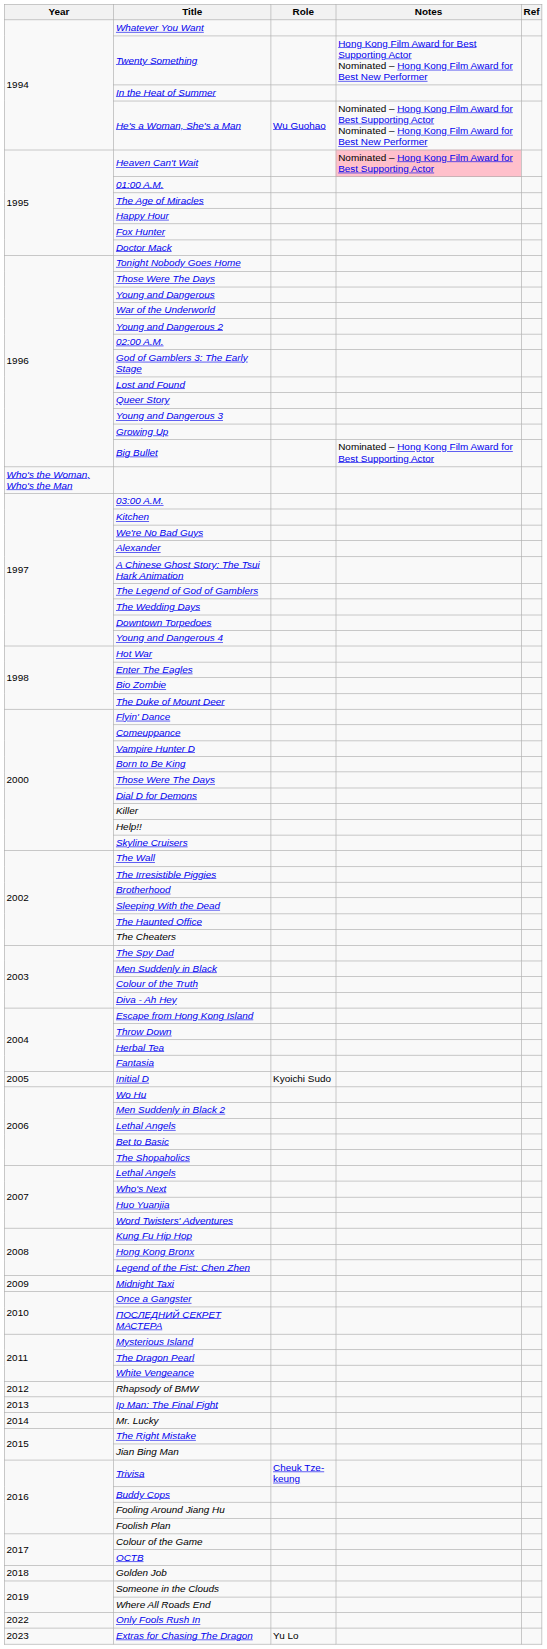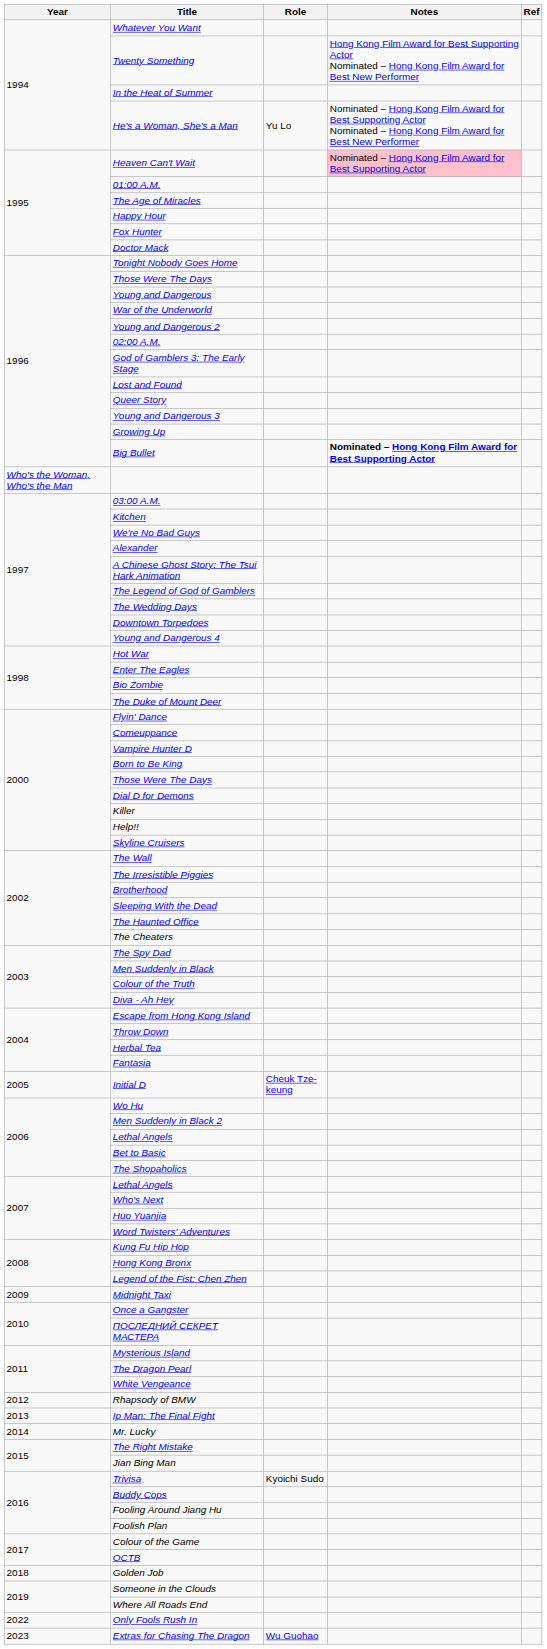 <table class="wikitable sortable">
 <tr>
 <th scope="col">Year</th>
 <th scope="col">Title</th>
 <th>Role</th>
 <th scope="col" class="unsortable">Notes</th>
 <th>Ref</th>
 </tr>
 <tr>
 <td rowspan="4">1994</td>
 <td><em><a href='#'>Whatever You Want</a></em></td>
 <td></td>
 <td></td>
 <td></td>
 </tr>
 <tr>
 <td><em><a href='#'>Twenty Something</a></em></td>
 <td></td>
 <td><a href='#'>Hong Kong Film Award for Best Supporting Actor</a><br>Nominated – <a href='#'>Hong Kong Film Award for Best New Performer</a></td>
 <td></td>
 </tr>
 <tr>
 <td><em><a href='#'>In the Heat of Summer</a></em></td>
 <td></td>
 <td></td>
 <td></td>
 </tr>
 <tr>
 <td><em><a href='#'>He's a Woman, She's a Man</a></em></td>
-<td><a href='#'>Wu Guohao</a></td>
+<td>Yu Lo</td>
 <td>Nominated – <a href='#'>Hong Kong Film Award for Best Supporting Actor</a><br>Nominated – <a href='#'>Hong Kong Film Award for Best New Performer</a></td>
 <td></td>
 </tr>
 <tr>
 <td rowspan="6">1995</td>
 <td><em><a href='#'>Heaven Can't Wait</a></em></td>
 <td></td>
 <td style="background: pink;">Nominated – <a href='#'>Hong Kong Film Award for Best Supporting Actor</a></td>
 <td></td>
 </tr>
 <tr>
 <td><em><a href='#'>01:00 A.M.</a></em></td>
 <td></td>
 <td></td>
 <td></td>
 </tr>
 <tr>
 <td><em><a href='#'>The Age of Miracles</a></em></td>
 <td></td>
 <td></td>
 <td></td>
 </tr>
 <tr>
 <td><em><a href='#'>Happy Hour</a></em></td>
 <td></td>
 <td></td>
 <td></td>
 </tr>
 <tr>
 <td><em><a href='#'>Fox Hunter</a></em></td>
 <td></td>
 <td></td>
 <td></td>
 </tr>
 <tr>
 <td><em><a href='#'>Doctor Mack</a></em></td>
 <td></td>
 <td></td>
 <td></td>
 </tr>
 <tr>
 <td rowspan="12">1996</td>
 <td><em><a href='#'>Tonight Nobody Goes Home</a></em></td>
 <td></td>
 <td></td>
 <td></td>
 </tr>
 <tr>
 <td><em><a href='#'>Those Were The Days</a></em></td>
 <td></td>
 <td></td>
 <td></td>
 </tr>
 <tr>
 <td><em><a href='#'>Young and Dangerous</a></em></td>
 <td></td>
 <td></td>
 <td></td>
 </tr>
 <tr>
 <td><em><a href='#'>War of the Underworld</a></em></td>
 <td></td>
 <td></td>
 <td></td>
 </tr>
 <tr>
 <td><em><a href='#'>Young and Dangerous 2</a></em></td>
 <td></td>
 <td></td>
 <td></td>
 </tr>
 <tr>
 <td><em><a href='#'>02:00 A.M.</a></em></td>
 <td></td>
 <td></td>
 </tr>
 <tr>
 <td><em><a href='#'>God of Gamblers 3: The Early Stage</a> </em></td>
 <td></td>
 <td></td>
 <td></td>
 </tr>
 <tr>
 <td><em><a href='#'>Lost and Found</a></em></td>
 <td></td>
 <td></td>
 <td></td>
 </tr>
 <tr>
 <td><em><a href='#'>Queer Story</a></em></td>
 <td></td>
 <td></td>
 <td></td>
 </tr>
 <tr>
 <td><em><a href='#'>Young and Dangerous 3</a></em></td>
 <td></td>
 <td></td>
 <td></td>
 </tr>
 <tr>
 <td><em><a href='#'>Growing Up</a></em></td>
 <td></td>
 <td></td>
 <td></td>
 </tr>
 <tr>
 <td><em><a href='#'>Big Bullet</a></em></td>
 <td></td>
-<td>Nominated – <a href='#'>Hong Kong Film Award for Best Supporting Actor</a></td>
+<td><strong>Nominated – <a href='#'>Hong Kong Film Award for Best Supporting Actor</a></strong></td>
 <td></td>
 </tr>
 <tr>
 <td><em><a href='#'>Who's the Woman, Who's the Man</a></em></td>
 <td></td>
 <td></td>
 <td></td>
 </tr>
 <tr>
 <td rowspan="9">1997</td>
 <td><em><a href='#'>03:00 A.M.</a></em></td>
 <td></td>
 <td></td>
 <td></td>
 </tr>
 <tr>
 <td><em><a href='#'>Kitchen</a></em></td>
 <td></td>
 <td></td>
 <td></td>
 </tr>
 <tr>
 <td><em><a href='#'>We're No Bad Guys</a></em></td>
 <td></td>
 <td></td>
 <td></td>
 </tr>
 <tr>
 <td><em><a href='#'>Alexander</a></em></td>
 <td></td>
 <td></td>
 <td></td>
 </tr>
 <tr>
 <td><em><a href='#'>A Chinese Ghost Story: The Tsui Hark Animation</a></em></td>
 <td></td>
 <td></td>
 <td></td>
 </tr>
 <tr>
 <td><em><a href='#'>The Legend of God of Gamblers</a></em></td>
 <td></td>
 <td></td>
 <td></td>
 </tr>
 <tr>
 <td><em><a href='#'>The Wedding Days</a></em></td>
 <td></td>
 <td></td>
 <td></td>
 </tr>
 <tr>
 <td><em><a href='#'>Downtown Torpedoes</a></em></td>
 <td></td>
 <td></td>
 <td></td>
 </tr>
 <tr>
 <td><em><a href='#'>Young and Dangerous 4</a></em></td>
 <td></td>
 <td></td>
 <td></td>
 </tr>
 <tr>
 <td rowspan="4">1998</td>
 <td><em><a href='#'>Hot War</a></em></td>
 <td></td>
 <td></td>
 <td></td>
 </tr>
 <tr>
 <td><em><a href='#'>Enter The Eagles</a></em></td>
 <td></td>
 <td></td>
 <td></td>
 </tr>
 <tr>
 <td><em><a href='#'>Bio Zombie</a></em></td>
 <td></td>
 <td></td>
 <td></td>
 </tr>
 <tr>
 <td><em><a href='#'>The Duke of Mount Deer</a></em></td>
 <td></td>
 <td></td>
 <td></td>
 </tr>
 <tr>
 <td rowspan="9">2000</td>
 <td><em><a href='#'>Flyin' Dance</a></em></td>
 <td></td>
 <td></td>
 <td></td>
 </tr>
 <tr>
 <td><em><a href='#'>Comeuppance</a></em></td>
 <td></td>
 <td></td>
 <td></td>
 </tr>
 <tr>
 <td><em><a href='#'>Vampire Hunter D</a></em></td>
 <td></td>
 <td></td>
 <td></td>
 </tr>
 <tr>
 <td><em><a href='#'>Born to Be King</a></em></td>
 <td></td>
 <td></td>
 <td></td>
 </tr>
 <tr>
 <td><em><a href='#'>Those Were The Days</a></em></td>
 <td></td>
 <td></td>
 <td></td>
 </tr>
 <tr>
 <td><em><a href='#'>Dial D for Demons</a></em></td>
 <td></td>
 <td></td>
 <td></td>
 </tr>
 <tr>
 <td><em>Killer</em></td>
 <td></td>
 <td></td>
 <td></td>
 </tr>
 <tr>
 <td><em>Help!!</em></td>
 <td></td>
 <td></td>
 <td></td>
 </tr>
 <tr>
 <td><em><a href='#'>Skyline Cruisers</a></em></td>
 <td></td>
 <td></td>
 <td></td>
 </tr>
 <tr>
 <td rowspan="6">2002</td>
 <td><em><a href='#'>The Wall</a></em></td>
 <td></td>
 <td></td>
 <td></td>
 </tr>
 <tr>
 <td><em><a href='#'>The Irresistible Piggies</a></em></td>
 <td></td>
 <td></td>
 <td></td>
 </tr>
 <tr>
 <td><em><a href='#'>Brotherhood</a></em></td>
 <td></td>
 <td></td>
 <td></td>
 </tr>
 <tr>
 <td><em><a href='#'>Sleeping With the Dead</a></em></td>
 <td></td>
 <td></td>
 <td></td>
 </tr>
 <tr>
 <td><em><a href='#'>The Haunted Office</a></em></td>
 <td></td>
 <td></td>
 <td></td>
 </tr>
 <tr>
 <td><em>The Cheaters</em></td>
 <td></td>
 <td></td>
 <td></td>
 </tr>
 <tr>
 <td rowspan="4">2003</td>
 <td><em><a href='#'>The Spy Dad</a></em></td>
 <td></td>
 <td></td>
 <td></td>
 </tr>
 <tr>
 <td><em><a href='#'>Men Suddenly in Black</a></em></td>
 <td></td>
 <td></td>
 <td></td>
 </tr>
 <tr>
 <td><em><a href='#'>Colour of the Truth</a></em></td>
 <td></td>
 <td></td>
 <td></td>
 </tr>
 <tr>
 <td><em><a href='#'>Diva - Ah Hey</a></em></td>
 <td></td>
 <td></td>
 <td></td>
 </tr>
 <tr>
 <td rowspan="4">2004</td>
 <td><em><a href='#'>Escape from Hong Kong Island</a></em></td>
 <td></td>
 <td></td>
 <td></td>
 </tr>
 <tr>
 <td><em><a href='#'>Throw Down</a></em></td>
 <td></td>
 <td></td>
 <td></td>
 </tr>
 <tr>
 <td><em><a href='#'>Herbal Tea</a></em></td>
 <td></td>
 <td></td>
 <td></td>
 </tr>
 <tr>
 <td><em><a href='#'>Fantasia</a></em></td>
 <td></td>
 <td></td>
 <td></td>
 </tr>
 <tr>
 <td>2005</td>
 <td><em><a href='#'>Initial D</a></em></td>
-<td>Kyoichi Sudo</td>
+<td><a href='#'>Cheuk Tze-keung</a></td>
 <td></td>
 <td></td>
 </tr>
 <tr>
 <td rowspan="5">2006</td>
 <td><em><a href='#'>Wo Hu</a></em></td>
 <td></td>
 <td></td>
 <td></td>
 </tr>
 <tr>
 <td><em><a href='#'>Men Suddenly in Black 2</a></em></td>
 <td></td>
 <td></td>
 <td></td>
 </tr>
 <tr>
 <td><em><a href='#'>Lethal Angels</a></em></td>
 <td></td>
 <td></td>
 <td></td>
 </tr>
 <tr>
 <td><em><a href='#'>Bet to Basic</a></em></td>
 <td></td>
 <td></td>
 <td></td>
 </tr>
 <tr>
 <td><em><a href='#'>The Shopaholics</a></em></td>
 <td></td>
 <td></td>
 <td></td>
 </tr>
 <tr>
 <td rowspan="4">2007</td>
 <td><em><a href='#'>Lethal Angels</a></em></td>
 <td></td>
 <td></td>
 <td></td>
 </tr>
 <tr>
 <td><em><a href='#'>Who's Next</a></em></td>
 <td></td>
 <td></td>
 <td></td>
 </tr>
 <tr>
 <td><em><a href='#'>Huo Yuanjia</a></em></td>
 <td></td>
 <td></td>
 <td></td>
 </tr>
 <tr>
 <td><em><a href='#'>Word Twisters' Adventures</a></em></td>
 <td></td>
 <td></td>
 <td></td>
 </tr>
 <tr>
 <td rowspan="3">2008</td>
 <td><em><a href='#'>Kung Fu Hip Hop</a></em></td>
 <td></td>
 <td></td>
 <td></td>
 </tr>
 <tr>
 <td><em><a href='#'>Hong Kong Bronx</a></em></td>
 <td></td>
 <td></td>
 <td></td>
 </tr>
 <tr>
 <td><em><a href='#'>Legend of the Fist: Chen Zhen</a></em></td>
 <td></td>
 <td></td>
 <td></td>
 </tr>
 <tr>
 <td>2009</td>
 <td><em><a href='#'>Midnight Taxi</a></em></td>
 <td></td>
 <td></td>
 <td></td>
 </tr>
 <tr>
 <td rowspan="2">2010</td>
 <td><em><a href='#'>Once a Gangster</a></em></td>
 <td></td>
 <td></td>
 <td></td>
 </tr>
 <tr>
 <td><em><a href='#'>ПОСЛЕДНИЙ СЕКРЕТ МАСТЕРА</a></em></td>
 <td></td>
 <td></td>
 <td></td>
 </tr>
 <tr>
 <td rowspan="3">2011</td>
 <td><em><a href='#'>Mysterious Island</a></em></td>
 <td></td>
 <td></td>
 <td></td>
 </tr>
 <tr>
 <td><em><a href='#'>The Dragon Pearl</a></em></td>
 <td></td>
 <td></td>
 <td></td>
 </tr>
 <tr>
 <td><em><a href='#'>White Vengeance</a></em></td>
 <td></td>
 <td></td>
 <td></td>
 </tr>
 <tr>
 <td>2012</td>
 <td><em>Rhapsody of BMW</em></td>
 <td></td>
 <td></td>
 <td></td>
 </tr>
 <tr>
 <td>2013</td>
 <td><em><a href='#'>Ip Man: The Final Fight</a></em></td>
 <td></td>
 <td></td>
 <td></td>
 </tr>
 <tr>
 <td>2014</td>
 <td><em>Mr. Lucky</em></td>
 <td></td>
 <td></td>
 <td></td>
 </tr>
 <tr>
 <td rowspan="2">2015</td>
 <td><em><a href='#'>The Right Mistake</a></em></td>
 <td></td>
 <td></td>
 <td></td>
 </tr>
 <tr>
 <td><em>Jian Bing Man</em></td>
 <td></td>
 <td></td>
 <td></td>
 </tr>
 <tr>
 <td rowspan="4">2016</td>
 <td><em><a href='#'>Trivisa</a></em></td>
-<td><a href='#'>Cheuk Tze-keung</a></td>
+<td>Kyoichi Sudo</td>
 <td></td>
 <td></td>
 </tr>
 <tr>
 <td><em><a href='#'>Buddy Cops</a></em></td>
 <td></td>
 <td></td>
 <td></td>
 </tr>
 <tr>
 <td><em>Fooling Around Jiang Hu</em></td>
 <td></td>
 <td></td>
 <td></td>
 </tr>
 <tr>
 <td><em>Foolish Plan</em></td>
 <td></td>
 <td></td>
 <td></td>
 </tr>
 <tr>
 <td rowspan="2">2017</td>
 <td><em>Colour of the Game</em></td>
 <td></td>
 <td></td>
 <td></td>
 </tr>
 <tr>
 <td><em><a href='#'>OCTB</a></em></td>
 <td></td>
 <td></td>
 <td></td>
 </tr>
 <tr>
 <td>2018</td>
 <td><em>Golden Job</em></td>
 <td></td>
 <td></td>
 <td></td>
 </tr>
 <tr>
 <td rowspan="2">2019</td>
 <td><em>Someone in the Clouds</em></td>
 <td></td>
 <td></td>
 <td></td>
 </tr>
 <tr>
 <td><em>Where All Roads End</em></td>
 <td></td>
 <td></td>
 <td></td>
 </tr>
 <tr>
 <td>2022</td>
 <td><em><a href='#'>Only Fools Rush In</a></em></td>
 <td></td>
 <td></td>
 <td></td>
 </tr>
 <tr>
 <td>2023</td>
 <td><em><a href='#'>Extras for Chasing The Dragon</a></em></td>
-<td>Yu Lo</td>
+<td><a href='#'>Wu Guohao</a></td>
 <td></td>
 <td></td>
 </tr>
 </table>
